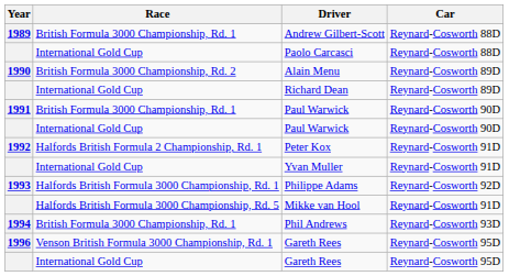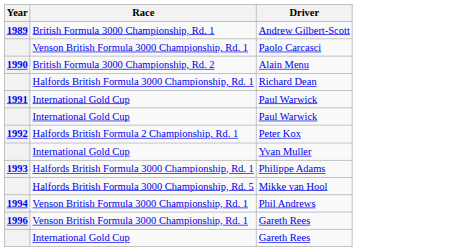 <table class="wikitable" style="font-size: 95%;">
 <tr>
 <th>Year</th>
 <th>Race</th>
 <th>Driver</th>
-<th>Car</th>
 </tr>
 <tr>
 <th><a href='#'>1989</a></th>
 <td><a href='#'>British Formula 3000 Championship, Rd. 1</a></td>
 <td><a href='#'>Andrew Gilbert-Scott</a></td>
-<td><a href='#'>Reynard</a>-<a href='#'>Cosworth</a> 88D</td>
 </tr>
 <tr>
 <th></th>
-<td><a href='#'>International Gold Cup</a></td>
+<td><a href='#'>Venson British Formula 3000 Championship, Rd. 1</a></td>
 <td><a href='#'>Paolo Carcasci</a></td>
-<td><a href='#'>Reynard</a>-<a href='#'>Cosworth</a> 88D</td>
 </tr>
 <tr>
 <th><a href='#'>1990</a></th>
 <td><a href='#'>British Formula 3000 Championship, Rd. 2</a></td>
 <td><a href='#'>Alain Menu</a></td>
-<td><a href='#'>Reynard</a>-<a href='#'>Cosworth</a> 89D</td>
 </tr>
 <tr>
 <th></th>
-<td><a href='#'>International Gold Cup</a></td>
+<td><a href='#'>Halfords British Formula 3000 Championship, Rd. 1</a></td>
 <td><a href='#'>Richard Dean</a></td>
-<td><a href='#'>Reynard</a>-<a href='#'>Cosworth</a> 89D</td>
 </tr>
 <tr>
 <th><a href='#'>1991</a></th>
-<td><a href='#'>British Formula 3000 Championship, Rd. 1</a></td>
+<td><a href='#'>International Gold Cup</a></td>
 <td><a href='#'>Paul Warwick</a></td>
-<td><a href='#'>Reynard</a>-<a href='#'>Cosworth</a> 90D</td>
 </tr>
 <tr>
 <th></th>
 <td><a href='#'>International Gold Cup</a></td>
 <td><a href='#'>Paul Warwick</a></td>
-<td><a href='#'>Reynard</a>-<a href='#'>Cosworth</a> 90D</td>
 </tr>
 <tr>
 <th><a href='#'>1992</a></th>
 <td><a href='#'>Halfords British Formula 2 Championship, Rd. 1</a></td>
 <td><a href='#'>Peter Kox</a></td>
-<td><a href='#'>Reynard</a>-<a href='#'>Cosworth</a> 91D</td>
 </tr>
 <tr>
 <th></th>
 <td><a href='#'>International Gold Cup</a></td>
 <td><a href='#'>Yvan Muller</a></td>
-<td><a href='#'>Reynard</a>-<a href='#'>Cosworth</a> 91D</td>
 </tr>
 <tr>
 <th><a href='#'>1993</a></th>
 <td><a href='#'>Halfords British Formula 3000 Championship, Rd. 1</a></td>
 <td><a href='#'>Philippe Adams</a></td>
-<td><a href='#'>Reynard</a>-<a href='#'>Cosworth</a> 92D</td>
 </tr>
 <tr>
 <th></th>
 <td><a href='#'>Halfords British Formula 3000 Championship, Rd. 5</a></td>
 <td><a href='#'>Mikke van Hool</a></td>
-<td><a href='#'>Reynard</a>-<a href='#'>Cosworth</a> 91D</td>
 </tr>
 <tr>
 <th><a href='#'>1994</a></th>
-<td><a href='#'>British Formula 3000 Championship, Rd. 1</a></td>
+<td><a href='#'>Venson British Formula 3000 Championship, Rd. 1</a></td>
 <td><a href='#'>Phil Andrews</a></td>
-<td><a href='#'>Reynard</a>-<a href='#'>Cosworth</a> 93D</td>
 </tr>
 <tr>
 <th><a href='#'>1996</a></th>
 <td><a href='#'>Venson British Formula 3000 Championship, Rd. 1</a></td>
 <td><a href='#'>Gareth Rees</a></td>
-<td><a href='#'>Reynard</a>-<a href='#'>Cosworth</a> 95D</td>
 </tr>
 <tr>
 <th></th>
 <td><a href='#'>International Gold Cup</a></td>
 <td><a href='#'>Gareth Rees</a></td>
-<td><a href='#'>Reynard</a>-<a href='#'>Cosworth</a> 95D</td>
 </tr>
 </table>
